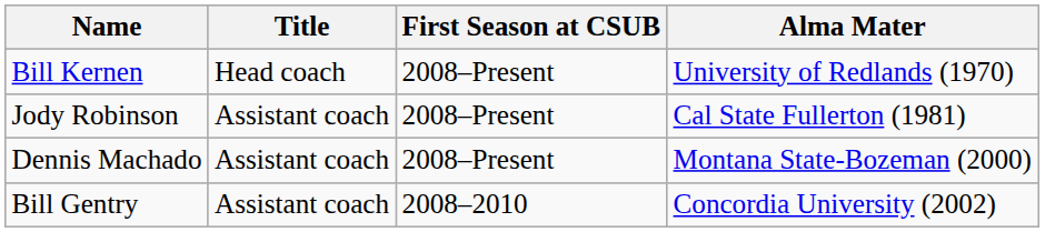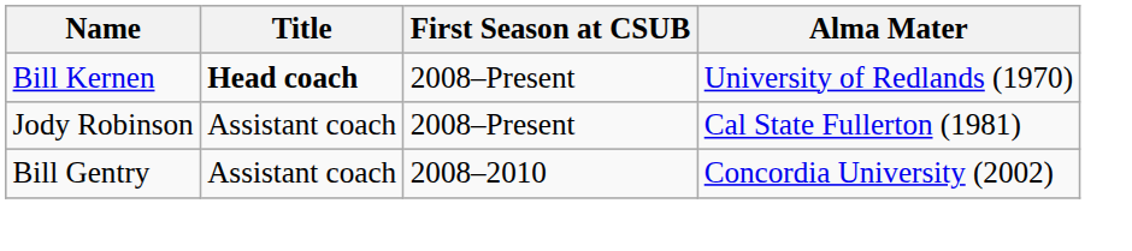 <table class="wikitable">
 <tr>
 <th>Name</th>
 <th>Title</th>
 <th>First Season at CSUB</th>
 <th>Alma Mater</th>
 </tr>
 <tr>
 <td><a href='#'>Bill Kernen</a></td>
-<td>Head coach</td>
+<td><strong>Head coach</strong></td>
 <td>2008–Present</td>
 <td><a href='#'>University of Redlands</a> (1970)</td>
 </tr>
 <tr>
 <td>Jody Robinson</td>
 <td>Assistant coach</td>
 <td>2008–Present</td>
 <td><a href='#'>Cal State Fullerton</a> (1981)</td>
 </tr>
 <tr>
-<td>Dennis Machado</td>
-<td>Assistant coach</td>
-<td>2008–Present</td>
-<td><a href='#'>Montana State-Bozeman</a> (2000)</td>
-</tr>
-<tr>
 <td>Bill Gentry</td>
 <td>Assistant coach</td>
 <td>2008–2010</td>
 <td><a href='#'>Concordia University</a> (2002)</td>
 </tr>
 </table>
